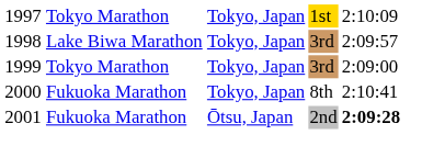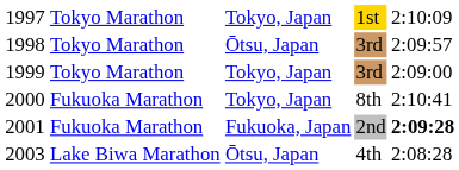 <table>
 <tr>
 <td>1997</td>
 <td><a href='#'>Tokyo Marathon</a></td>
 <td><a href='#'>Tokyo, Japan</a></td>
 <td bgcolor="gold">1st</td>
 <td>2:10:09</td>
 </tr>
 <tr>
 <td>1998</td>
-<td><a href='#'>Lake Biwa Marathon</a></td>
-<td><a href='#'>Tokyo, Japan</a></td>
+<td><a href='#'>Tokyo Marathon</a></td>
+<td><a href='#'>Ōtsu, Japan</a></td>
 <td bgcolor="cc9966">3rd</td>
 <td>2:09:57</td>
 </tr>
 <tr>
 <td>1999</td>
 <td><a href='#'>Tokyo Marathon</a></td>
 <td><a href='#'>Tokyo, Japan</a></td>
 <td bgcolor="cc9966">3rd</td>
 <td>2:09:00</td>
 </tr>
 <tr>
 <td>2000</td>
 <td><a href='#'>Fukuoka Marathon</a></td>
 <td><a href='#'>Tokyo, Japan</a></td>
 <td>8th</td>
 <td>2:10:41</td>
 </tr>
 <tr>
 <td>2001</td>
 <td><a href='#'>Fukuoka Marathon</a></td>
-<td><a href='#'>Ōtsu, Japan</a></td>
+<td><a href='#'>Fukuoka, Japan</a></td>
 <td bgcolor="silver">2nd</td>
 <td><strong>2:09:28</strong></td>
 </tr>
+<tr>
+<td>2003</td>
+<td><a href='#'>Lake Biwa Marathon</a></td>
+<td><a href='#'>Ōtsu, Japan</a></td>
+<td>4th</td>
+<td>2:08:28</td>
+</tr>
 </table>
